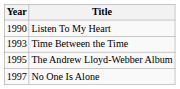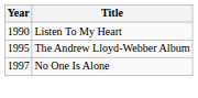 <table class="wikitable">
 <tr>
 <th>Year</th>
 <th>Title</th>
 </tr>
 <tr>
 <td>1990</td>
 <td>Listen To My Heart</td>
 </tr>
 <tr>
-<td>1993</td>
-<td>Time Between the Time</td>
-</tr>
-<tr>
 <td>1995</td>
 <td>The Andrew Lloyd-Webber Album</td>
 </tr>
 <tr>
 <td>1997</td>
 <td>No One Is Alone</td>
 </tr>
 </table>
